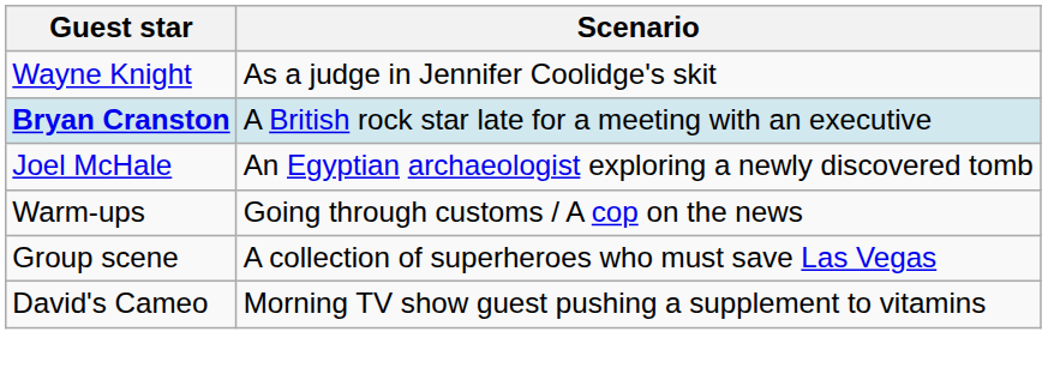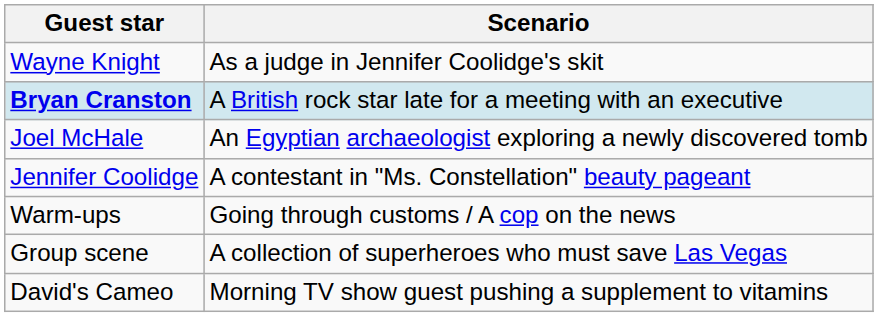 <table class="wikitable">
 <tr>
 <th>Guest star</th>
 <th>Scenario</th>
 </tr>
 <tr>
 <td><a href='#'>Wayne Knight</a></td>
 <td>As a judge in Jennifer Coolidge's skit</td>
 </tr>
 <tr style="background:#D1E8EF;">
 <td><strong><a href='#'>Bryan Cranston</a></strong></td>
 <td>A <a href='#'>British</a> rock star late for a meeting with an executive</td>
 </tr>
 <tr>
 <td><a href='#'>Joel McHale</a></td>
 <td>An <a href='#'>Egyptian</a> <a href='#'>archaeologist</a> exploring a newly discovered tomb</td>
 </tr>
 <tr>
+<td><a href='#'>Jennifer Coolidge</a></td>
+<td>A contestant in "Ms. Constellation" <a href='#'>beauty pageant</a></td>
+</tr>
+<tr>
 <td>Warm-ups</td>
 <td>Going through customs / A <a href='#'>cop</a> on the news</td>
 </tr>
 <tr>
 <td>Group scene</td>
 <td>A collection of superheroes who must save <a href='#'>Las Vegas</a></td>
 </tr>
 <tr>
 <td>David's Cameo</td>
 <td>Morning TV show guest pushing a supplement to vitamins</td>
 </tr>
 </table>
